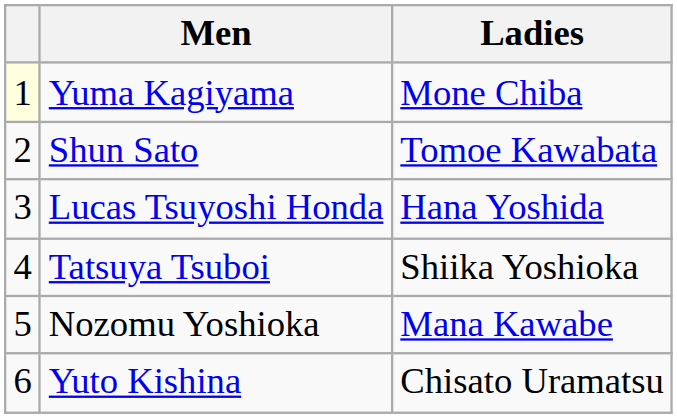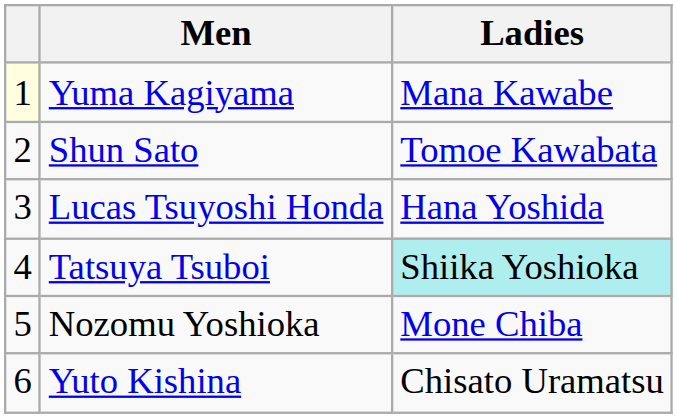 <table class="wikitable">
 <tr>
 <th></th>
 <th>Men</th>
 <th>Ladies</th>
 </tr>
 <tr>
 <td align=center style="background: lightyellow;">1</td>
 <td><a href='#'>Yuma Kagiyama</a></td>
-<td><a href='#'>Mone Chiba</a></td>
+<td><a href='#'>Mana Kawabe</a></td>
 </tr>
 <tr>
 <td align=center>2</td>
 <td><a href='#'>Shun Sato</a></td>
 <td><a href='#'>Tomoe Kawabata</a></td>
 </tr>
 <tr>
 <td align=center>3</td>
 <td><a href='#'>Lucas Tsuyoshi Honda</a></td>
 <td><a href='#'>Hana Yoshida</a></td>
 </tr>
 <tr>
 <td align=center>4</td>
 <td><a href='#'>Tatsuya Tsuboi</a></td>
-<td>Shiika Yoshioka</td>
+<td style="background: paleturquoise;">Shiika Yoshioka</td>
 </tr>
 <tr>
 <td align=center>5</td>
 <td>Nozomu Yoshioka</td>
-<td><a href='#'>Mana Kawabe</a></td>
+<td><a href='#'>Mone Chiba</a></td>
 </tr>
 <tr>
 <td align=center>6</td>
 <td><a href='#'>Yuto Kishina</a></td>
 <td>Chisato Uramatsu</td>
 </tr>
 </table>
